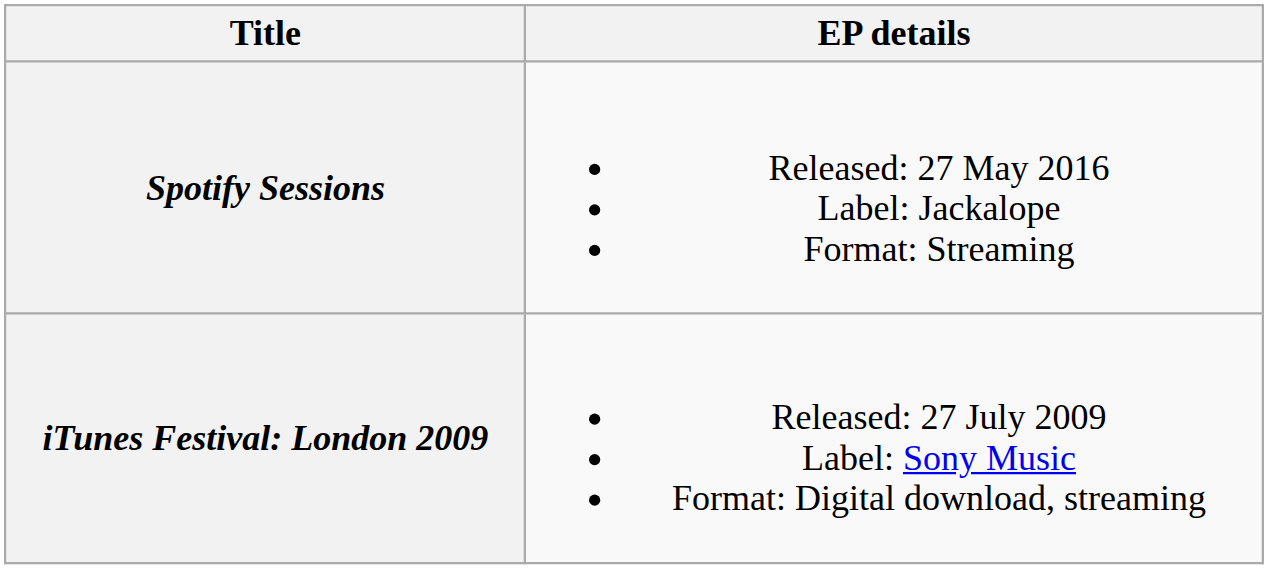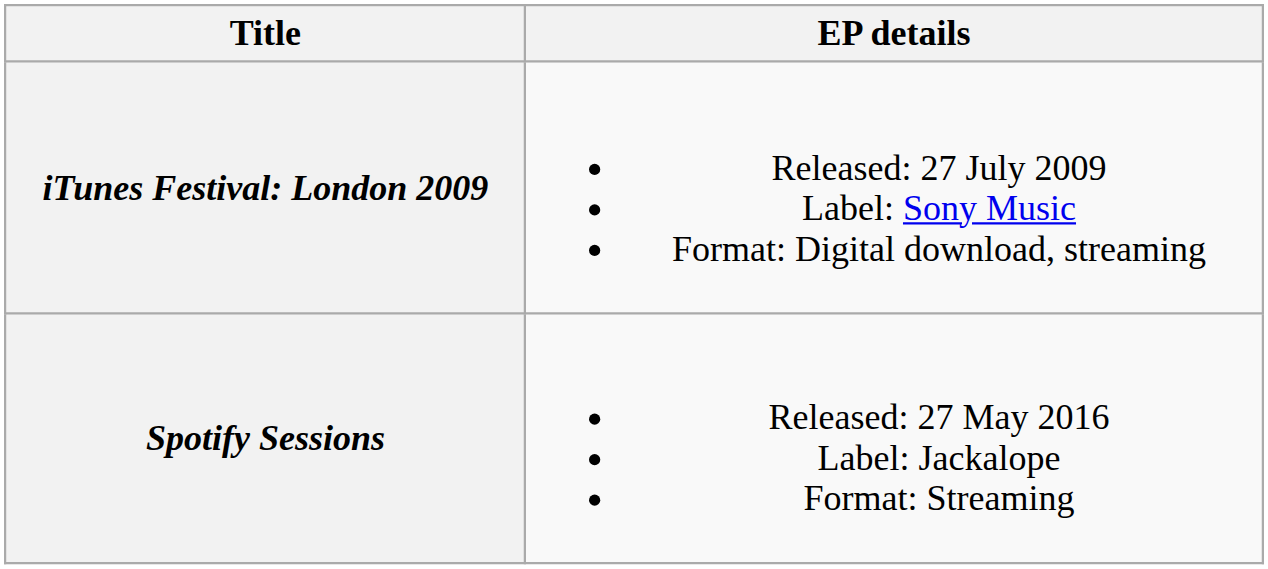 <table class="wikitable plainrowheaders" style="text-align:center;">
 <tr>
 <th scope="col" style="width:14em;">Title</th>
 <th scope="col" style="width:20em;">EP details</th>
 </tr>
 <tr>
+<th scope="row"><em>iTunes Festival: London 2009</em></th>
+<td><br><ul><li>Released: 27 July 2009 </li><li>Label: <a href='#'>Sony Music</a></li><li>Format: Digital download, streaming</li></ul></td>
+</tr>
+<tr>
 <th scope="row"><em>Spotify Sessions</em></th>
 <td><br><ul><li>Released: 27 May 2016 </li><li>Label: Jackalope</li><li>Format: Streaming</li></ul></td>
 </tr>
-<tr>
-<th scope="row"><em>iTunes Festival: London 2009</em></th>
-<td><br><ul><li>Released: 27 July 2009 </li><li>Label: <a href='#'>Sony Music</a></li><li>Format: Digital download, streaming</li></ul></td>
-</tr>
 </table>
